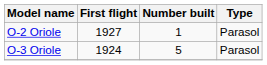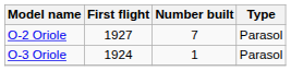 <table class="wikitable sortable">
 <tr>
 <th>Model name</th>
 <th>First flight</th>
 <th>Number built</th>
 <th>Type</th>
 </tr>
 <tr>
 <td align=left><a href='#'>O-2 Oriole</a></td>
 <td align=center>1927</td>
-<td align=center>1</td>
+<td align=center>7</td>
 <td align=left>Parasol</td>
 </tr>
 <tr>
 <td align=left><a href='#'>O-3 Oriole</a></td>
 <td align=center>1924</td>
-<td align=center>5</td>
+<td align=center>1</td>
 <td align=left>Parasol</td>
 </tr>
 <tr>
 </tr>
 </table>
